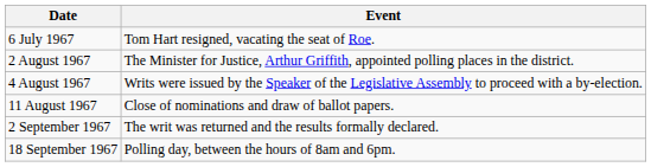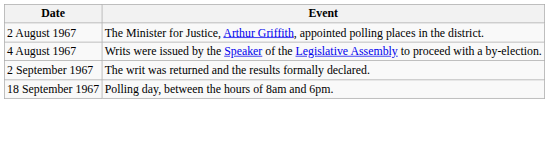 <table class="wikitable">
 <tr>
 <th>Date</th>
 <th>Event</th>
-</tr>
-<tr>
-<td>6 July 1967</td>
-<td>Tom Hart resigned, vacating the seat of <a href='#'>Roe</a>.</td>
 </tr>
 <tr>
 <td>2 August 1967</td>
 <td>The Minister for Justice, <a href='#'>Arthur Griffith</a>, appointed polling places in the district.</td>
 </tr>
 <tr>
 <td>4 August 1967</td>
 <td>Writs were issued by the <a href='#'>Speaker</a> of the <a href='#'>Legislative Assembly</a> to proceed with a by-election.</td>
 </tr>
 <tr>
-<td>11 August 1967</td>
-<td>Close of nominations and draw of ballot papers.</td>
-</tr>
-<tr>
 <td>2 September 1967</td>
 <td>The writ was returned and the results formally declared.</td>
 </tr>
 <tr>
 <td>18 September 1967</td>
 <td>Polling day, between the hours of 8am and 6pm.</td>
 </tr>
 </table>
